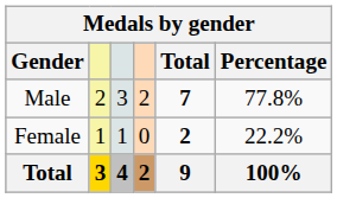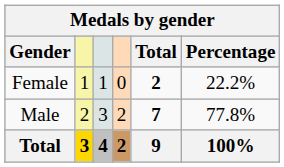 <table class=wikitable style=font-size:85%;float:right;text-align:center>
 <tr>
 <th colspan=6>Medals by gender</th>
 </tr>
 <tr>
 <th>Gender</th>
 <td bgcolor=F7F6A8></td>
 <td bgcolor=DCE5E5></td>
 <td bgcolor=FFDAB9></td>
 <th>Total</th>
 <th>Percentage</th>
 </tr>
 <tr>
+<td>Female</td>
+<td bgcolor=F7F6A8>1</td>
+<td bgcolor=DCE5E5>1</td>
+<td bgcolor=FFDAB9>0</td>
+<td><strong>2</strong></td>
+<td>22.2%</td>
+</tr>
+<tr>
 <td>Male</td>
 <td bgcolor=F7F6A8>2</td>
 <td bgcolor=DCE5E5>3</td>
 <td bgcolor=FFDAB9>2</td>
 <td><strong>7</strong></td>
 <td>77.8%</td>
-</tr>
-<tr>
-<td>Female</td>
-<td bgcolor=F7F6A8>1</td>
-<td bgcolor=DCE5E5>1</td>
-<td bgcolor=FFDAB9>0</td>
-<td><strong>2</strong></td>
-<td>22.2%</td>
 </tr>
 <tr>
 <th>Total</th>
 <th style=background:gold>3</th>
 <th style=background:silver>4</th>
 <th style=background:#c96>2</th>
 <th>9</th>
 <th>100%</th>
 </tr>
 </table>
